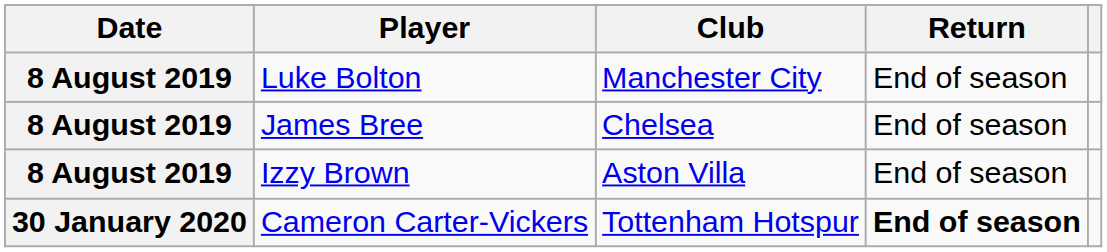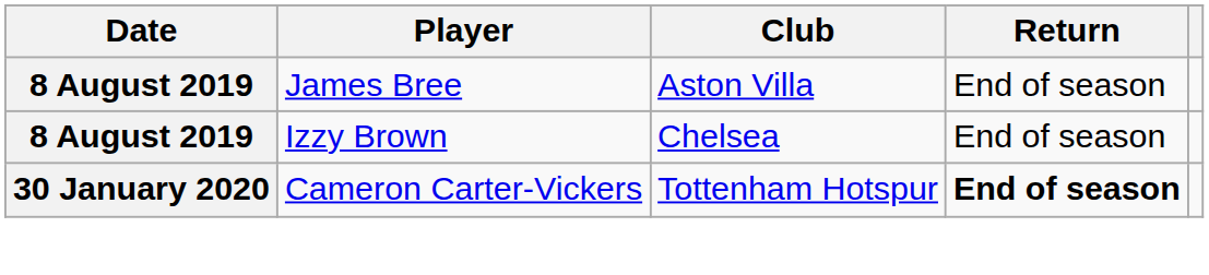 <table class="wikitable plainrowheaders">
 <tr>
 <th scope=col>Date</th>
 <th scope=col>Player</th>
 <th scope=col>Club</th>
 <th scope=col>Return</th>
 <th scope=col class=unsortable></th>
 </tr>
 <tr>
 <th scope=row>8 August 2019</th>
-<td><a href='#'>Luke Bolton</a></td>
-<td><a href='#'>Manchester City</a></td>
-<td>End of season</td>
-<td style="text-align:center;"></td>
-</tr>
-<tr>
-<th scope=row>8 August 2019</th>
 <td><a href='#'>James Bree</a></td>
-<td><a href='#'>Chelsea</a></td>
+<td><a href='#'>Aston Villa</a></td>
 <td>End of season</td>
 <td style="text-align:center;"></td>
 </tr>
 <tr>
 <th scope=row>8 August 2019</th>
 <td><a href='#'>Izzy Brown</a></td>
-<td><a href='#'>Aston Villa</a></td>
+<td><a href='#'>Chelsea</a></td>
 <td>End of season</td>
 <td style="text-align:center;"></td>
 </tr>
 <tr>
 <th scope=row>30 January 2020</th>
 <td><a href='#'>Cameron Carter-Vickers</a></td>
 <td><a href='#'>Tottenham Hotspur</a></td>
 <td><strong>End of season</strong></td>
 <td style="text-align:center;"></td>
 </tr>
 </table>
